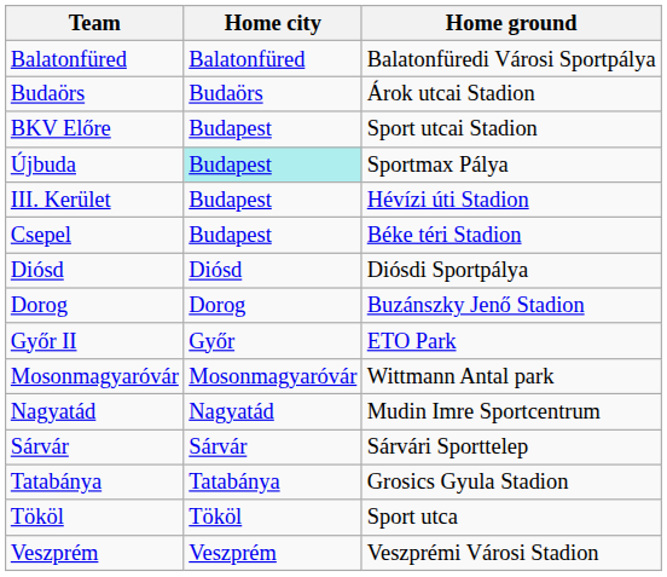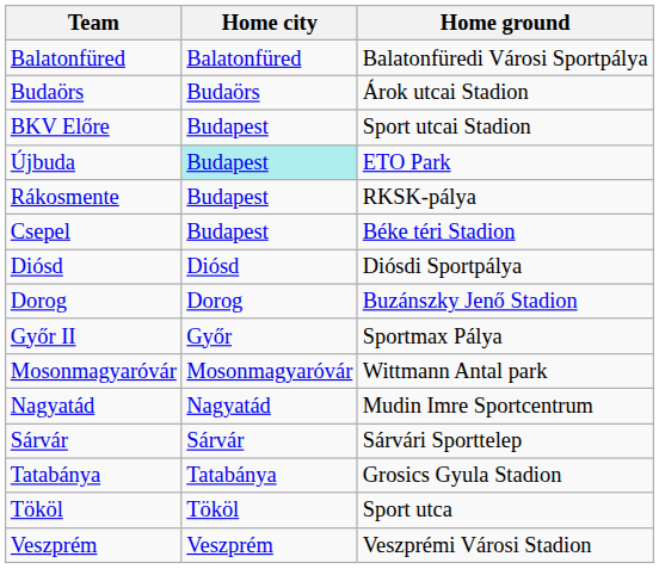 <table class="wikitable sortable">
 <tr>
 <th>Team</th>
 <th>Home city</th>
 <th>Home ground</th>
 </tr>
 <tr>
 <td><a href='#'>Balatonfüred</a></td>
 <td><a href='#'>Balatonfüred</a></td>
 <td>Balatonfüredi Városi Sportpálya</td>
 </tr>
 <tr>
 <td><a href='#'>Budaörs</a></td>
 <td><a href='#'>Budaörs</a></td>
 <td>Árok utcai Stadion</td>
 </tr>
 <tr>
 <td><a href='#'>BKV Előre</a></td>
 <td><a href='#'>Budapest</a></td>
 <td>Sport utcai Stadion</td>
 </tr>
 <tr>
 <td><a href='#'>Újbuda</a></td>
 <td style="background: paleturquoise;"><a href='#'>Budapest</a></td>
-<td>Sportmax Pálya</td>
+<td><a href='#'>ETO Park</a></td>
 </tr>
 <tr>
-<td><a href='#'>III. Kerület</a></td>
+<td><a href='#'>Rákosmente</a></td>
 <td><a href='#'>Budapest</a></td>
-<td><a href='#'>Hévízi úti Stadion</a></td>
+<td>RKSK-pálya</td>
 </tr>
 <tr>
 <td><a href='#'>Csepel</a></td>
 <td><a href='#'>Budapest</a></td>
 <td><a href='#'>Béke téri Stadion</a></td>
 </tr>
 <tr>
 <td><a href='#'>Diósd</a></td>
 <td><a href='#'>Diósd</a></td>
 <td>Diósdi Sportpálya</td>
 </tr>
 <tr>
 <td><a href='#'>Dorog</a></td>
 <td><a href='#'>Dorog</a></td>
 <td><a href='#'>Buzánszky Jenő Stadion</a></td>
 </tr>
 <tr>
 <td><a href='#'>Győr II</a></td>
 <td><a href='#'>Győr</a></td>
-<td><a href='#'>ETO Park</a></td>
+<td>Sportmax Pálya</td>
 </tr>
 <tr>
 <td><a href='#'>Mosonmagyaróvár</a></td>
 <td><a href='#'>Mosonmagyaróvár</a></td>
 <td>Wittmann Antal park</td>
 </tr>
 <tr>
 <td><a href='#'>Nagyatád</a></td>
 <td><a href='#'>Nagyatád</a></td>
 <td>Mudin Imre Sportcentrum</td>
 </tr>
 <tr>
 <td><a href='#'>Sárvár</a></td>
 <td><a href='#'>Sárvár</a></td>
 <td>Sárvári Sporttelep</td>
 </tr>
 <tr>
 <td><a href='#'>Tatabánya</a></td>
 <td><a href='#'>Tatabánya</a></td>
 <td>Grosics Gyula Stadion</td>
 </tr>
 <tr>
 <td><a href='#'>Tököl</a></td>
 <td><a href='#'>Tököl</a></td>
 <td>Sport utca</td>
 </tr>
 <tr>
 <td><a href='#'>Veszprém</a></td>
 <td><a href='#'>Veszprém</a></td>
 <td>Veszprémi Városi Stadion</td>
 </tr>
 </table>
